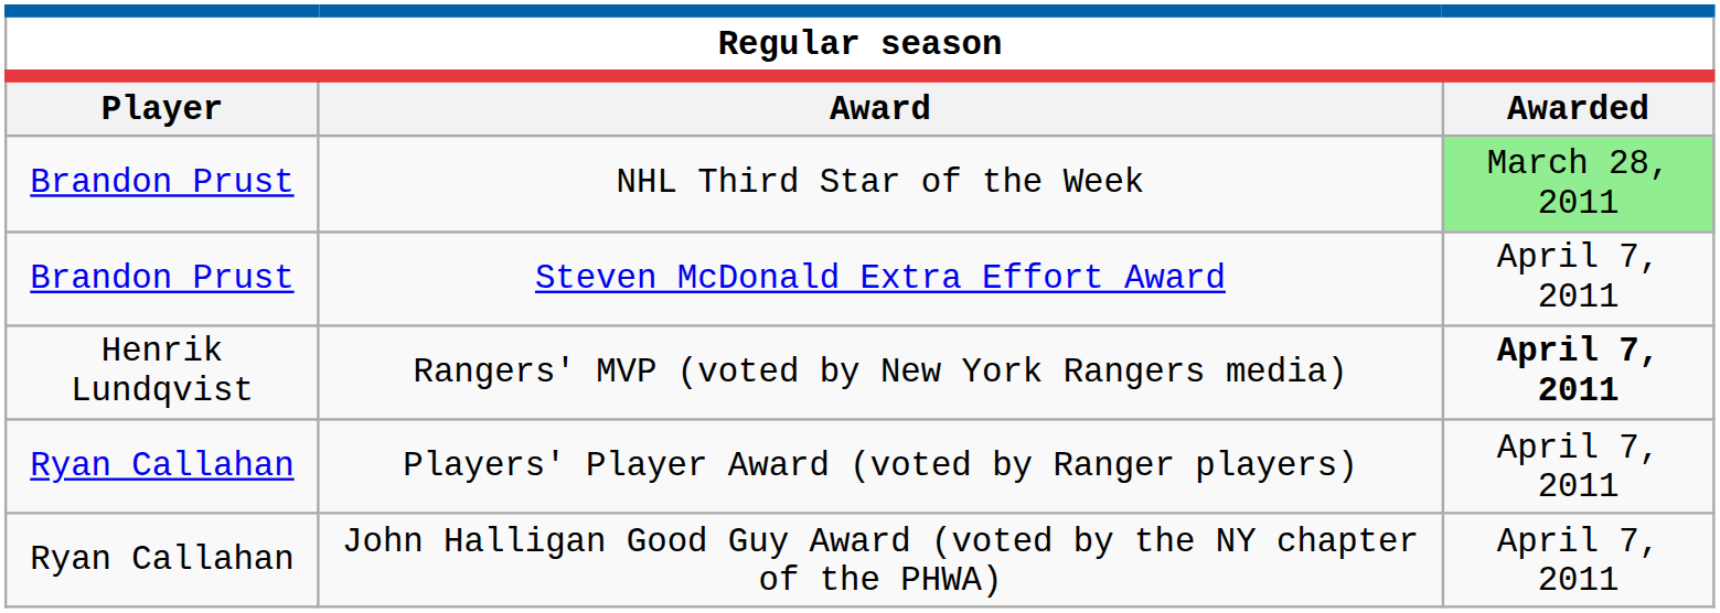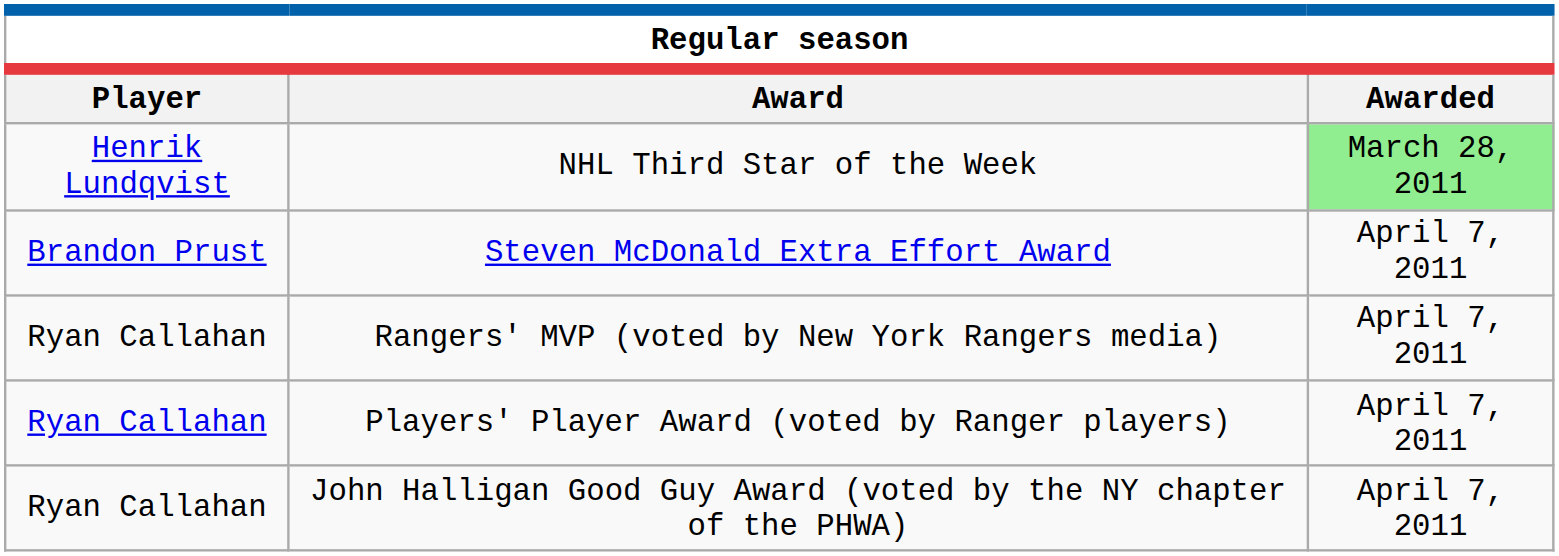 <table class="wikitable" width="52%" style="text-align:center">
 <tr>
 <td colspan="10" style="background:#FFFFFF; border-top:#0161AB 5px solid; border-bottom:#E6393F 5px solid;"><strong>Regular season</strong></td>
 </tr>
 <tr>
 <th>Player</th>
 <th>Award</th>
 <th>Awarded</th>
 </tr>
 <tr>
-<td><a href='#'>Brandon Prust</a></td>
+<td><a href='#'>Henrik Lundqvist</a></td>
 <td>NHL Third Star of the Week</td>
 <td style="background: lightgreen;">March 28, 2011</td>
 </tr>
 <tr>
 <td><a href='#'>Brandon Prust</a></td>
 <td><a href='#'>Steven McDonald Extra Effort Award</a></td>
 <td>April 7, 2011</td>
 </tr>
 <tr>
-<td>Henrik Lundqvist</td>
+<td>Ryan Callahan</td>
 <td>Rangers' MVP (voted by New York Rangers media)</td>
-<td><strong>April 7, 2011</strong></td>
+<td>April 7, 2011</td>
 </tr>
 <tr>
 <td><a href='#'>Ryan Callahan</a></td>
 <td>Players' Player Award (voted by Ranger players)</td>
 <td>April 7, 2011</td>
 </tr>
 <tr>
 <td>Ryan Callahan</td>
 <td>John Halligan Good Guy Award (voted by the NY chapter of the PHWA)</td>
 <td>April 7, 2011</td>
 </tr>
 </table>
